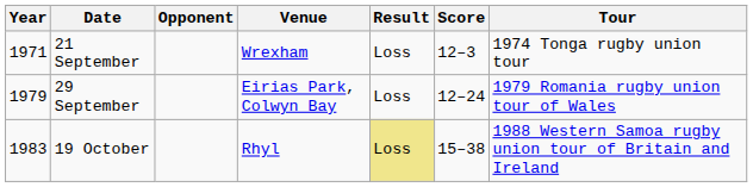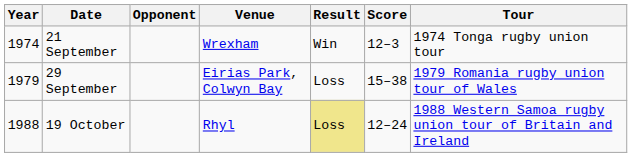 <table class="wikitable">
 <tr>
 <th>Year</th>
 <th>Date</th>
 <th>Opponent</th>
 <th>Venue</th>
 <th>Result</th>
 <th>Score</th>
 <th>Tour</th>
 </tr>
 <tr>
-<td>1971</td>
+<td>1974</td>
 <td>21 September</td>
 <td></td>
 <td><a href='#'>Wrexham</a></td>
-<td>Loss</td>
+<td>Win</td>
 <td>12–3</td>
 <td>1974 Tonga rugby union tour</td>
 </tr>
 <tr>
 <td>1979</td>
 <td>29 September</td>
 <td></td>
 <td><a href='#'>Eirias Park</a>, <a href='#'>Colwyn Bay</a></td>
 <td>Loss</td>
-<td>12–24</td>
+<td>15–38</td>
 <td><a href='#'>1979 Romania rugby union tour of Wales</a></td>
 </tr>
 <tr>
-<td>1983</td>
+<td>1988</td>
 <td>19 October</td>
 <td></td>
 <td><a href='#'>Rhyl</a></td>
 <td style="background: khaki;">Loss</td>
-<td>15–38</td>
+<td>12–24</td>
 <td><a href='#'>1988 Western Samoa rugby union tour of Britain and Ireland</a></td>
 </tr>
 </table>
